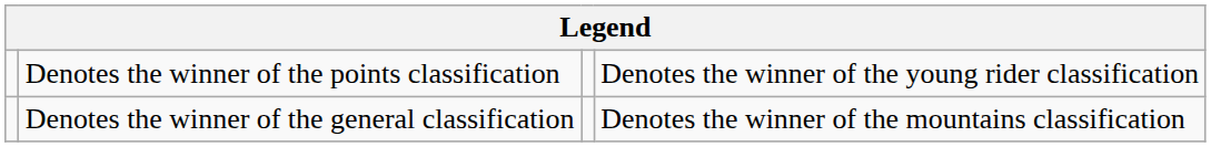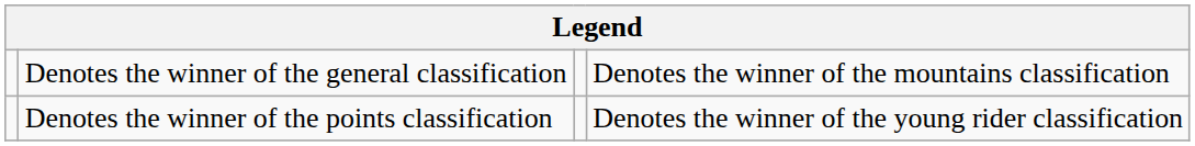 <table class="wikitable">
 <tr>
 <th colspan="4">Legend</th>
+</tr>
+<tr>
+<td></td>
+<td>Denotes the winner of the general classification</td>
+<td></td>
+<td>Denotes the winner of the mountains classification</td>
 </tr>
 <tr>
 <td></td>
 <td>Denotes the winner of the points classification</td>
 <td></td>
 <td>Denotes the winner of the young rider classification</td>
 </tr>
-<tr>
-<td></td>
-<td>Denotes the winner of the general classification</td>
-<td></td>
-<td>Denotes the winner of the mountains classification</td>
-</tr>
 </table>
